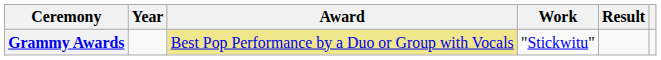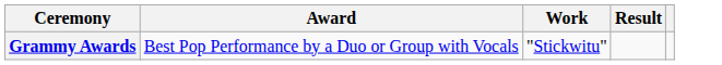 <table class="wikitable plainrowheaders">
 <tr>
 <th scope="col">Ceremony</th>
-<th scope="col">Year</th>
 <th scope="col">Award</th>
 <th scope="col">Work</th>
 <th scope="col">Result</th>
 <th scope="col" class="unsortable"></th>
 </tr>
 <tr>
 <th scope=row><a href='#'>Grammy Awards</a></th>
-<td></td>
-<td style="background: khaki;"><a href='#'>Best Pop Performance by a Duo or Group with Vocals</a></td>
+<td><a href='#'>Best Pop Performance by a Duo or Group with Vocals</a></td>
 <td>"<a href='#'>Stickwitu</a>"</td>
 <td></td>
 <td></td>
 </tr>
 </table>
